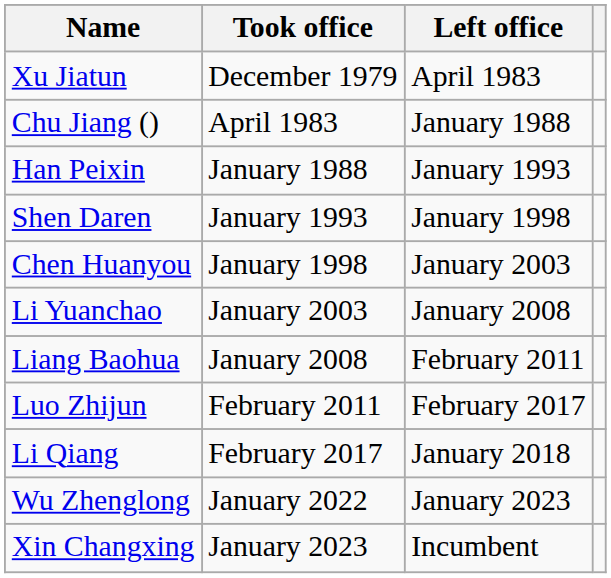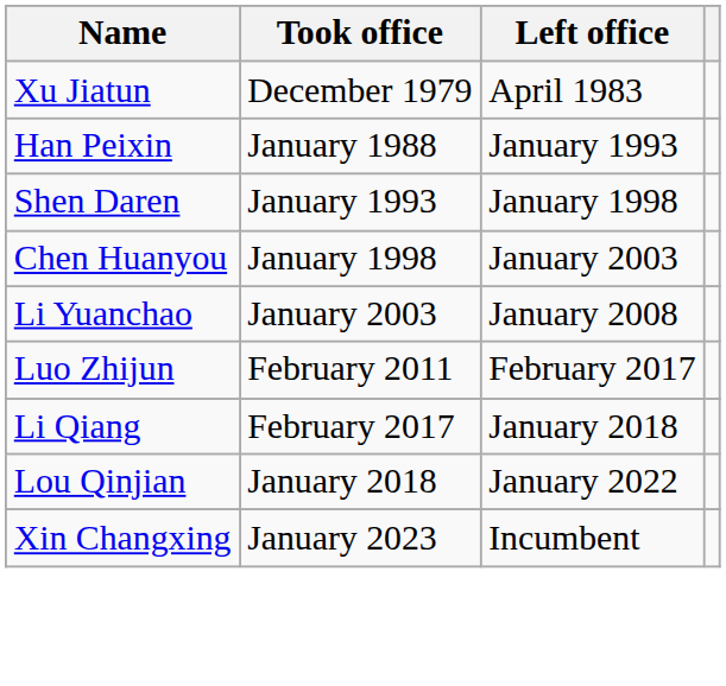 <table class="wikitable">
 <tr>
 <th>Name</th>
 <th>Took office</th>
 <th>Left office</th>
 <th></th>
 </tr>
 <tr>
 <td><a href='#'>Xu Jiatun</a></td>
 <td>December 1979</td>
 <td>April 1983</td>
-<td></td>
-</tr>
-<tr>
-<td><a href='#'>Chu Jiang</a> ()</td>
-<td>April 1983</td>
-<td>January 1988</td>
 <td></td>
 </tr>
 <tr>
 <td><a href='#'>Han Peixin</a></td>
 <td>January 1988</td>
 <td>January 1993</td>
 <td></td>
 </tr>
 <tr>
 <td><a href='#'>Shen Daren</a></td>
 <td>January 1993</td>
 <td>January 1998</td>
 <td></td>
 </tr>
 <tr>
 <td><a href='#'>Chen Huanyou</a></td>
 <td>January 1998</td>
 <td>January 2003</td>
 <td></td>
 </tr>
 <tr>
 <td><a href='#'>Li Yuanchao</a></td>
 <td>January 2003</td>
 <td>January 2008</td>
 <td></td>
 </tr>
 <tr>
-<td><a href='#'>Liang Baohua</a></td>
-<td>January 2008</td>
-<td>February 2011</td>
-<td></td>
-</tr>
-<tr>
 <td><a href='#'>Luo Zhijun</a></td>
 <td>February 2011</td>
 <td>February 2017</td>
 <td></td>
 </tr>
 <tr>
 <td><a href='#'>Li Qiang</a></td>
 <td>February 2017</td>
 <td>January 2018</td>
 <td></td>
 </tr>
 <tr>
-<td><a href='#'>Wu Zhenglong</a></td>
+<td><a href='#'>Lou Qinjian</a></td>
+<td>January 2018</td>
 <td>January 2022</td>
-<td>January 2023</td>
 <td></td>
 </tr>
 <tr>
 <td><a href='#'>Xin Changxing</a></td>
 <td>January 2023</td>
 <td>Incumbent</td>
 <td></td>
 </tr>
 </table>
